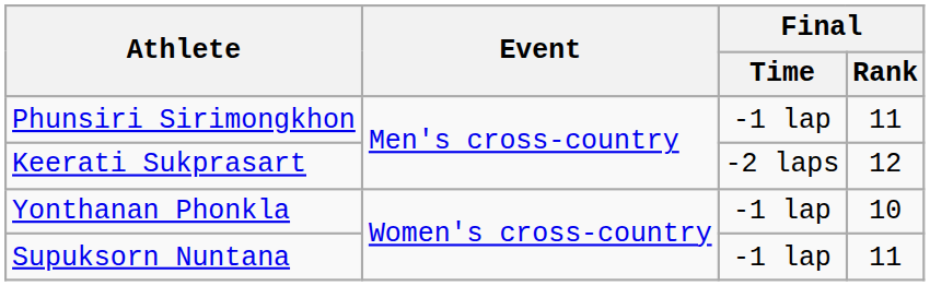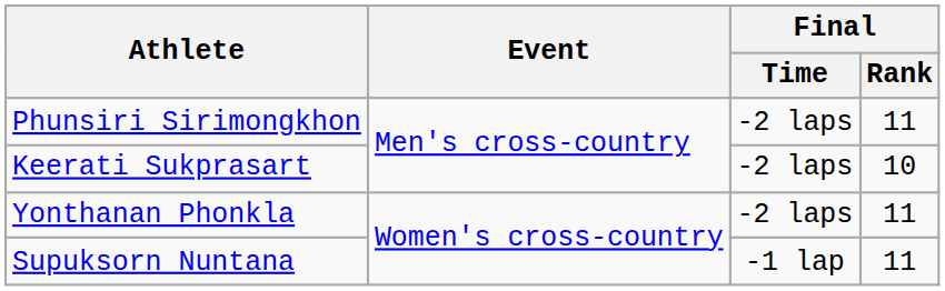 <table class=wikitable style=font-size:90%;text-align:center>
 <tr>
 <th rowspan="2">Athlete</th>
 <th rowspan="2">Event</th>
 <th colspan=2>Final</th>
 </tr>
 <tr>
 <th>Time</th>
 <th>Rank</th>
 </tr>
 <tr>
 <td align=left><a href='#'>Phunsiri Sirimongkhon</a></td>
 <td align=left rowspan=2><a href='#'>Men's cross-country</a></td>
-<td>-1 lap</td>
+<td>-2 laps</td>
 <td>11</td>
 </tr>
 <tr>
 <td align=left><a href='#'>Keerati Sukprasart</a></td>
 <td>-2 laps</td>
-<td>12</td>
+<td>10</td>
 </tr>
 <tr>
 <td align=left><a href='#'>Yonthanan Phonkla</a></td>
 <td align=left rowspan=2><a href='#'>Women's cross-country</a></td>
-<td>-1 lap</td>
-<td>10</td>
+<td>-2 laps</td>
+<td>11</td>
 </tr>
 <tr>
 <td align=left><a href='#'>Supuksorn Nuntana</a></td>
 <td>-1 lap</td>
 <td>11</td>
 </tr>
 </table>
